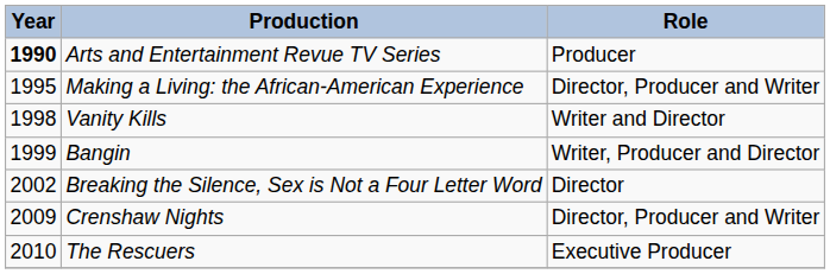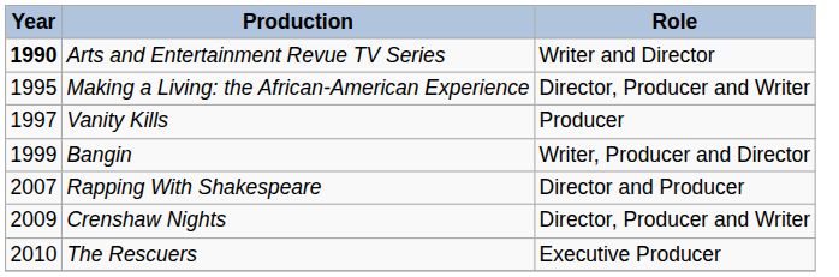 <table class="wikitable">
 <tr>
 <th style="background:#B0C4DE;">Year</th>
 <th style="background:#B0C4DE;">Production</th>
 <th style="background:#B0C4DE;">Role</th>
 </tr>
 <tr>
 <td><strong>1990</strong></td>
 <td><em>Arts and Entertainment Revue TV Series</em></td>
-<td>Producer</td>
+<td>Writer and Director</td>
 </tr>
 <tr>
 <td>1995</td>
 <td><em>Making a Living: the African-American Experience</em></td>
 <td>Director, Producer and Writer</td>
 </tr>
 <tr>
-<td>1998</td>
+<td>1997</td>
 <td><em>Vanity Kills</em></td>
-<td>Writer and Director</td>
+<td>Producer</td>
 </tr>
 <tr>
 <td>1999</td>
 <td><em>Bangin</em></td>
 <td>Writer, Producer and Director</td>
 </tr>
 <tr>
-<td>2002</td>
-<td><em>Breaking the Silence, Sex is Not a Four Letter Word</em></td>
-<td>Director</td>
+<td>2007</td>
+<td><em>Rapping With Shakespeare</em></td>
+<td>Director and Producer</td>
 </tr>
 <tr>
 <td>2009</td>
 <td><em>Crenshaw Nights</em></td>
 <td>Director, Producer and Writer</td>
 </tr>
 <tr>
 <td>2010</td>
 <td><em>The Rescuers</em></td>
 <td>Executive Producer</td>
 </tr>
 <tr>
 </tr>
 </table>
